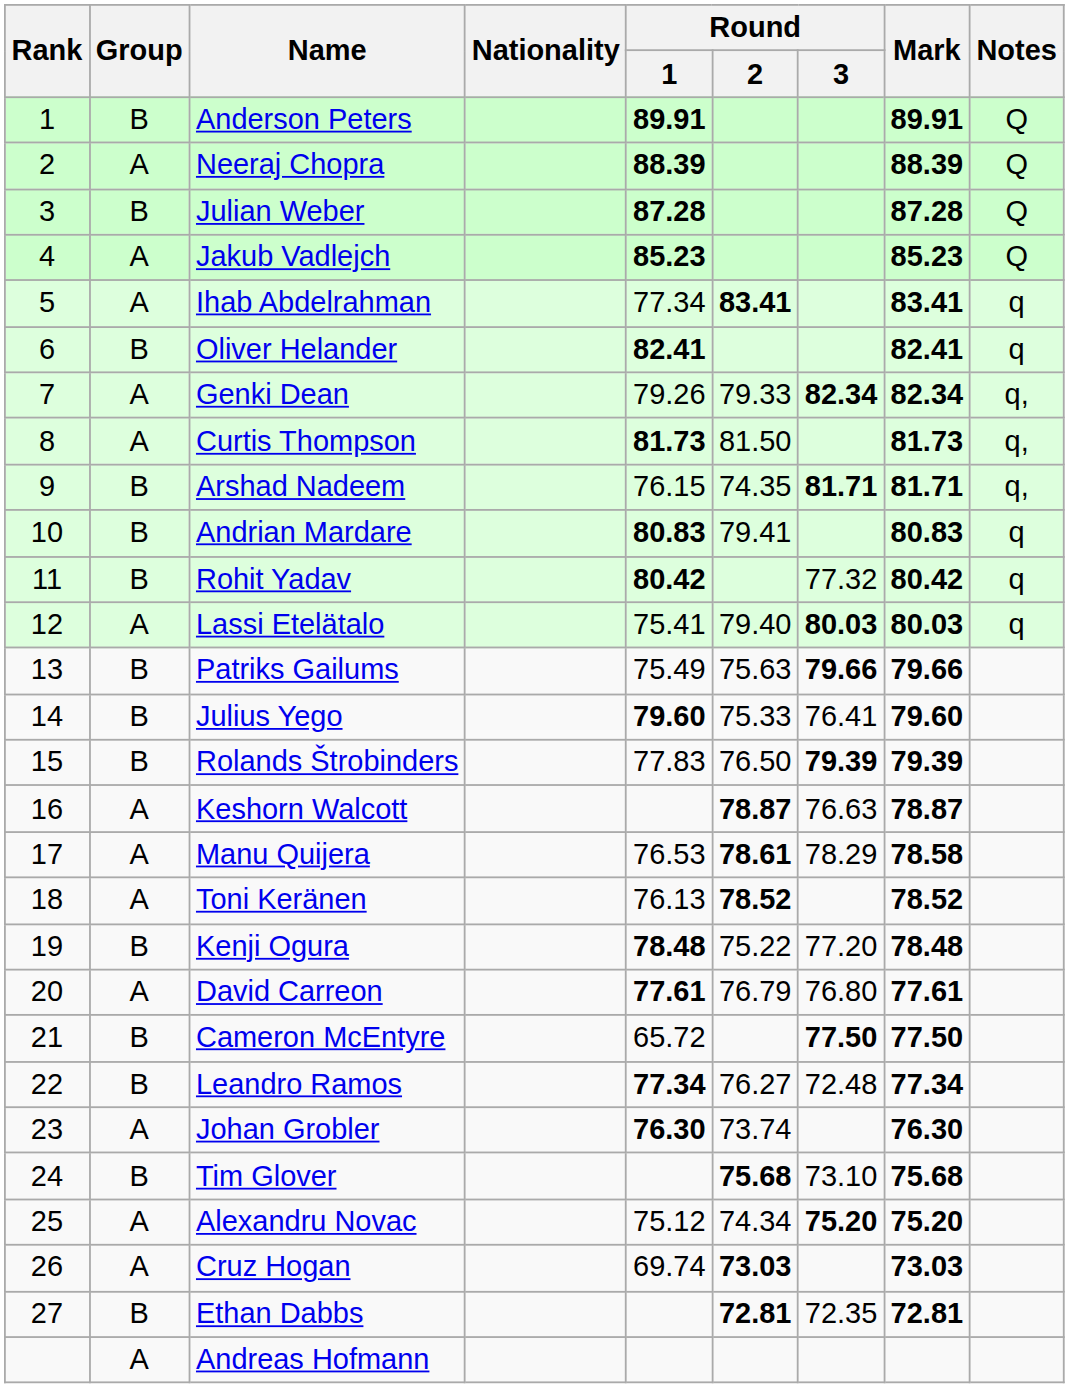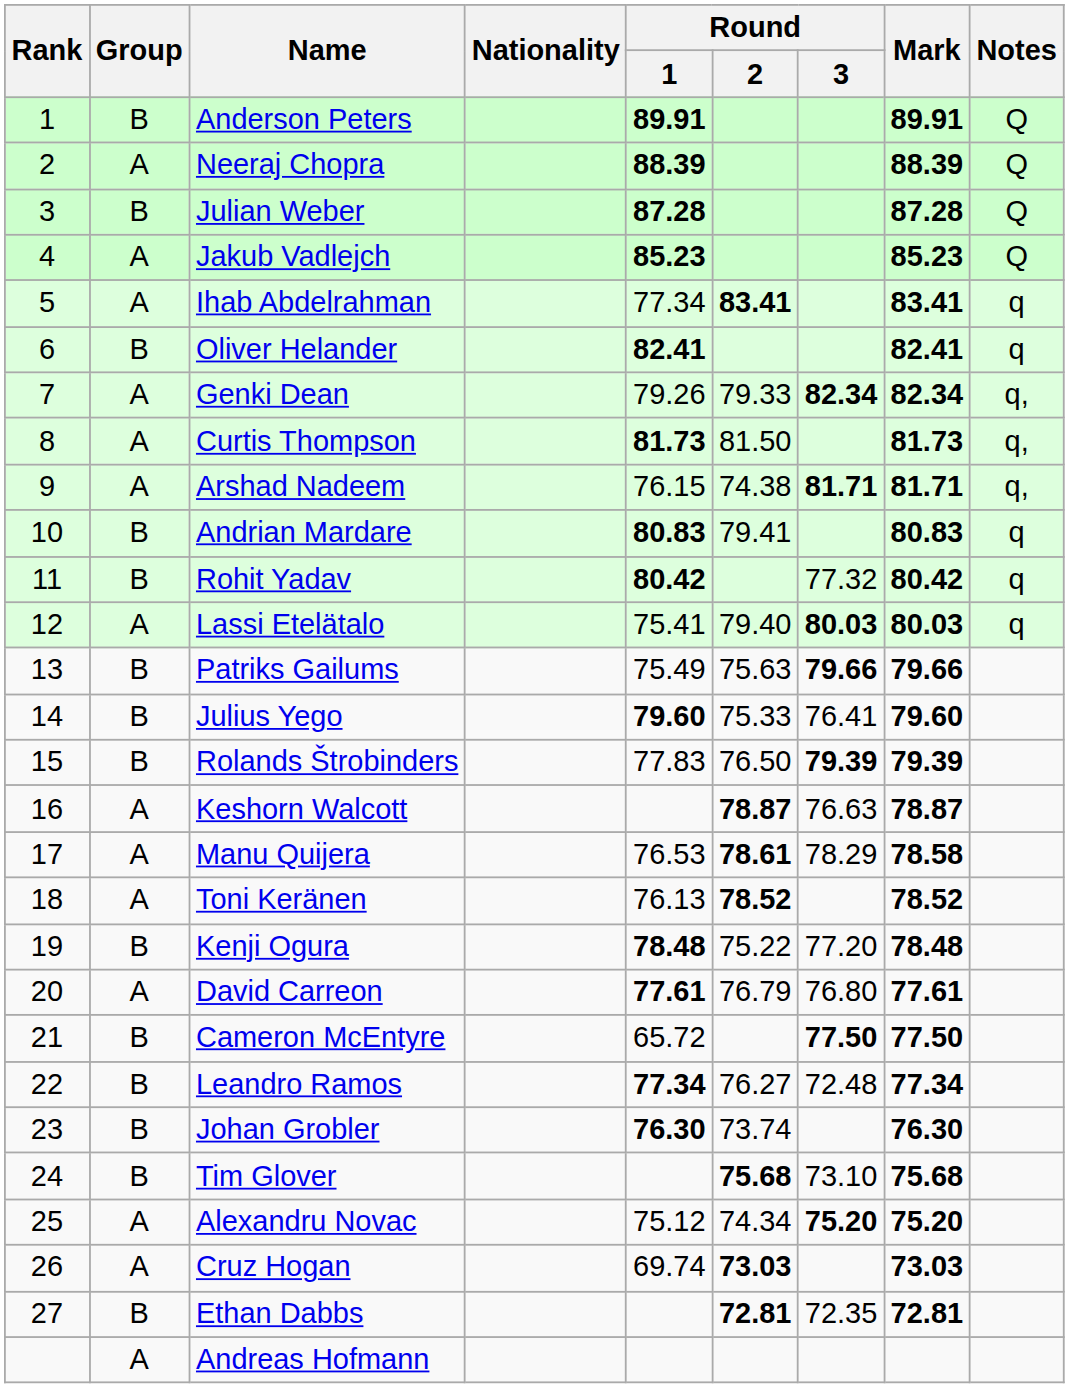 <table class="wikitable sortable" style="text-align:center">
 <tr>
 <th rowspan=2>Rank</th>
 <th rowspan=2>Group</th>
 <th rowspan=2>Name</th>
 <th rowspan=2>Nationality</th>
 <th colspan=3>Round</th>
 <th rowspan=2>Mark</th>
 <th rowspan=2>Notes</th>
 </tr>
 <tr>
 <th>1</th>
 <th>2</th>
 <th>3</th>
 </tr>
 <tr bgcolor=ccffcc>
 <td>1</td>
 <td>B</td>
 <td align=left><a href='#'>Anderson Peters</a></td>
 <td align=left></td>
 <td><strong>89.91</strong></td>
 <td></td>
 <td></td>
 <td><strong>89.91</strong></td>
 <td>Q</td>
 </tr>
 <tr bgcolor=ccffcc>
 <td>2</td>
 <td>A</td>
 <td align=left><a href='#'>Neeraj Chopra</a></td>
 <td align=left></td>
 <td><strong>88.39</strong></td>
 <td></td>
 <td></td>
 <td><strong>88.39</strong></td>
 <td>Q</td>
 </tr>
 <tr bgcolor=ccffcc>
 <td>3</td>
 <td>B</td>
 <td align=left><a href='#'>Julian Weber</a></td>
 <td align=left></td>
 <td><strong>87.28</strong></td>
 <td></td>
 <td></td>
 <td><strong>87.28</strong></td>
 <td>Q</td>
 </tr>
 <tr bgcolor=ccffcc>
 <td>4</td>
 <td>A</td>
 <td align=left><a href='#'>Jakub Vadlejch</a></td>
 <td align=left></td>
 <td><strong>85.23</strong></td>
 <td></td>
 <td></td>
 <td><strong>85.23</strong></td>
 <td>Q</td>
 </tr>
 <tr bgcolor=ddffdd>
 <td>5</td>
 <td>A</td>
 <td align=left><a href='#'>Ihab Abdelrahman</a></td>
 <td align=left></td>
 <td>77.34</td>
 <td><strong>83.41</strong></td>
 <td></td>
 <td><strong>83.41</strong></td>
 <td>q</td>
 </tr>
 <tr bgcolor=ddffdd>
 <td>6</td>
 <td>B</td>
 <td align=left><a href='#'>Oliver Helander</a></td>
 <td align=left></td>
 <td><strong>82.41</strong></td>
 <td></td>
 <td></td>
 <td><strong>82.41</strong></td>
 <td>q</td>
 </tr>
 <tr bgcolor=ddffdd>
 <td>7</td>
 <td>A</td>
 <td align=left><a href='#'>Genki Dean</a></td>
 <td align=left></td>
 <td>79.26</td>
 <td>79.33</td>
 <td><strong>82.34</strong></td>
 <td><strong>82.34</strong></td>
 <td>q, </td>
 </tr>
 <tr bgcolor=ddffdd>
 <td>8</td>
 <td>A</td>
 <td align=left><a href='#'>Curtis Thompson</a></td>
 <td align=left></td>
 <td><strong>81.73</strong></td>
 <td>81.50</td>
 <td></td>
 <td><strong>81.73</strong></td>
 <td>q, </td>
 </tr>
 <tr bgcolor=ddffdd>
 <td>9</td>
-<td>B</td>
+<td>A</td>
 <td align=left><a href='#'>Arshad Nadeem</a></td>
 <td align=left></td>
 <td>76.15</td>
-<td>74.35</td>
+<td>74.38</td>
 <td><strong>81.71</strong></td>
 <td><strong>81.71</strong></td>
 <td>q, </td>
 </tr>
 <tr bgcolor=ddffdd>
 <td>10</td>
 <td>B</td>
 <td align=left><a href='#'>Andrian Mardare</a></td>
 <td align=left></td>
 <td><strong>80.83</strong></td>
 <td>79.41</td>
 <td></td>
 <td><strong>80.83</strong></td>
 <td>q</td>
 </tr>
 <tr bgcolor=ddffdd>
 <td>11</td>
 <td>B</td>
 <td align=left><a href='#'>Rohit Yadav</a></td>
 <td align=left></td>
 <td><strong>80.42</strong></td>
 <td></td>
 <td>77.32</td>
 <td><strong>80.42</strong></td>
 <td>q</td>
 </tr>
 <tr bgcolor=ddffdd>
 <td>12</td>
 <td>A</td>
 <td align=left><a href='#'>Lassi Etelätalo</a></td>
 <td align=left></td>
 <td>75.41</td>
 <td>79.40</td>
 <td><strong>80.03</strong></td>
 <td><strong>80.03</strong></td>
 <td>q</td>
 </tr>
 <tr>
 <td>13</td>
 <td>B</td>
 <td align=left><a href='#'>Patriks Gailums</a></td>
 <td align=left></td>
 <td>75.49</td>
 <td>75.63</td>
 <td><strong>79.66</strong></td>
 <td><strong>79.66</strong></td>
 <td></td>
 </tr>
 <tr>
 <td>14</td>
 <td>B</td>
 <td align=left><a href='#'>Julius Yego</a></td>
 <td align=left></td>
 <td><strong>79.60</strong></td>
 <td>75.33</td>
 <td>76.41</td>
 <td><strong>79.60</strong></td>
 <td></td>
 </tr>
 <tr>
 <td>15</td>
 <td>B</td>
 <td align=left><a href='#'>Rolands Štrobinders</a></td>
 <td align=left></td>
 <td>77.83</td>
 <td>76.50</td>
 <td><strong>79.39</strong></td>
 <td><strong>79.39</strong></td>
 <td></td>
 </tr>
 <tr>
 <td>16</td>
 <td>A</td>
 <td align=left><a href='#'>Keshorn Walcott</a></td>
 <td align=left></td>
 <td></td>
 <td><strong>78.87</strong></td>
 <td>76.63</td>
 <td><strong>78.87</strong></td>
 <td></td>
 </tr>
 <tr>
 <td>17</td>
 <td>A</td>
 <td align=left><a href='#'>Manu Quijera</a></td>
 <td align=left></td>
 <td>76.53</td>
 <td><strong>78.61</strong></td>
 <td>78.29</td>
 <td><strong>78.58</strong></td>
 <td></td>
 </tr>
 <tr>
 <td>18</td>
 <td>A</td>
 <td align=left><a href='#'>Toni Keränen</a></td>
 <td align=left></td>
 <td>76.13</td>
 <td><strong>78.52</strong></td>
 <td></td>
 <td><strong>78.52</strong></td>
 <td></td>
 </tr>
 <tr>
 <td>19</td>
 <td>B</td>
 <td align=left><a href='#'>Kenji Ogura</a></td>
 <td align=left></td>
 <td><strong>78.48</strong></td>
 <td>75.22</td>
 <td>77.20</td>
 <td><strong>78.48</strong></td>
 <td></td>
 </tr>
 <tr>
 <td>20</td>
 <td>A</td>
 <td align=left><a href='#'>David Carreon</a></td>
 <td align=left></td>
 <td><strong>77.61</strong></td>
 <td>76.79</td>
 <td>76.80</td>
 <td><strong>77.61</strong></td>
 <td></td>
 </tr>
 <tr>
 <td>21</td>
 <td>B</td>
 <td align=left><a href='#'>Cameron McEntyre</a></td>
 <td align=left></td>
 <td>65.72</td>
 <td></td>
 <td><strong>77.50</strong></td>
 <td><strong>77.50</strong></td>
 <td></td>
 </tr>
 <tr>
 <td>22</td>
 <td>B</td>
 <td align=left><a href='#'>Leandro Ramos</a></td>
 <td align=left></td>
 <td><strong>77.34</strong></td>
 <td>76.27</td>
 <td>72.48</td>
 <td><strong>77.34</strong></td>
 <td></td>
 </tr>
 <tr>
 <td>23</td>
-<td>A</td>
+<td>B</td>
 <td align=left><a href='#'>Johan Grobler</a></td>
 <td align=left></td>
 <td><strong>76.30</strong></td>
 <td>73.74</td>
 <td></td>
 <td><strong>76.30</strong></td>
 <td></td>
 </tr>
 <tr>
 <td>24</td>
 <td>B</td>
 <td align=left><a href='#'>Tim Glover</a></td>
 <td align=left></td>
 <td></td>
 <td><strong>75.68</strong></td>
 <td>73.10</td>
 <td><strong>75.68</strong></td>
 <td></td>
 </tr>
 <tr>
 <td>25</td>
 <td>A</td>
 <td align=left><a href='#'>Alexandru Novac</a></td>
 <td align=left></td>
 <td>75.12</td>
 <td>74.34</td>
 <td><strong>75.20</strong></td>
 <td><strong>75.20</strong></td>
 <td></td>
 </tr>
 <tr>
 <td>26</td>
 <td>A</td>
 <td align=left><a href='#'>Cruz Hogan</a></td>
 <td align=left></td>
 <td>69.74</td>
 <td><strong>73.03</strong></td>
 <td></td>
 <td><strong>73.03</strong></td>
 <td></td>
 </tr>
 <tr>
 <td>27</td>
 <td>B</td>
 <td align=left><a href='#'>Ethan Dabbs</a></td>
 <td align=left></td>
 <td></td>
 <td><strong>72.81</strong></td>
 <td>72.35</td>
 <td><strong>72.81</strong></td>
 <td></td>
 </tr>
 <tr>
 <td></td>
 <td>A</td>
 <td align=left><a href='#'>Andreas Hofmann</a></td>
 <td align=left></td>
 <td></td>
 <td></td>
 <td></td>
 <td><strong></strong></td>
 <td></td>
 </tr>
 </table>
